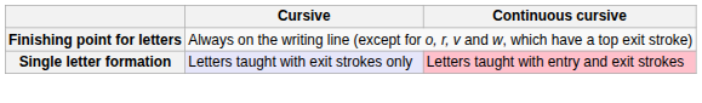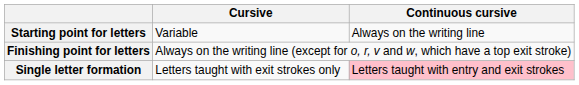 <table class="wikitable">
 <tr>
 <th></th>
 <th>Cursive</th>
 <th>Continuous cursive</th>
 </tr>
 <tr>
+<th>Starting point for letters</th>
+<td>Variable</td>
+<td>Always on the writing line</td>
+</tr>
+<tr>
 <th>Finishing point for letters</th>
 <td colspan="2">Always on the writing line (except for <em>o, r, v</em> and <em>w</em>, which have a top exit stroke)</td>
 </tr>
 <tr>
 <th>Single letter formation</th>
-<td style="background: lavender;">Letters taught with exit strokes only</td>
+<td>Letters taught with exit strokes only</td>
 <td style="background: pink;">Letters taught with entry and exit strokes</td>
 </tr>
 </table>
